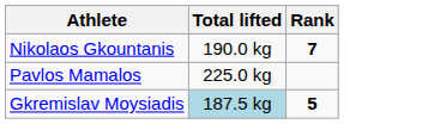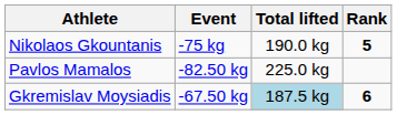 <table class="wikitable" style="font-size:90%">
 <tr>
 <th>Athlete</th>
+<th>Event</th>
 <th>Total lifted</th>
 <th>Rank</th>
 </tr>
 <tr>
 <td><a href='#'>Nikolaos Gkountanis</a></td>
+<td><a href='#'>-75 kg</a></td>
 <td align="center">190.0 kg</td>
-<td align="center"><strong>7</strong></td>
+<td align="center"><strong>5</strong></td>
 </tr>
 <tr>
 <td><a href='#'>Pavlos Mamalos</a></td>
+<td><a href='#'>-82.50 kg</a></td>
 <td align="center">225.0 kg</td>
 <td align="center"></td>
 </tr>
 <tr>
 <td><a href='#'>Gkremislav Moysiadis</a></td>
+<td><a href='#'>-67.50 kg</a></td>
 <td align="center" style="background: lightblue;">187.5 kg</td>
-<td align="center"><strong>5</strong></td>
+<td align="center"><strong>6</strong></td>
 </tr>
 </table>
